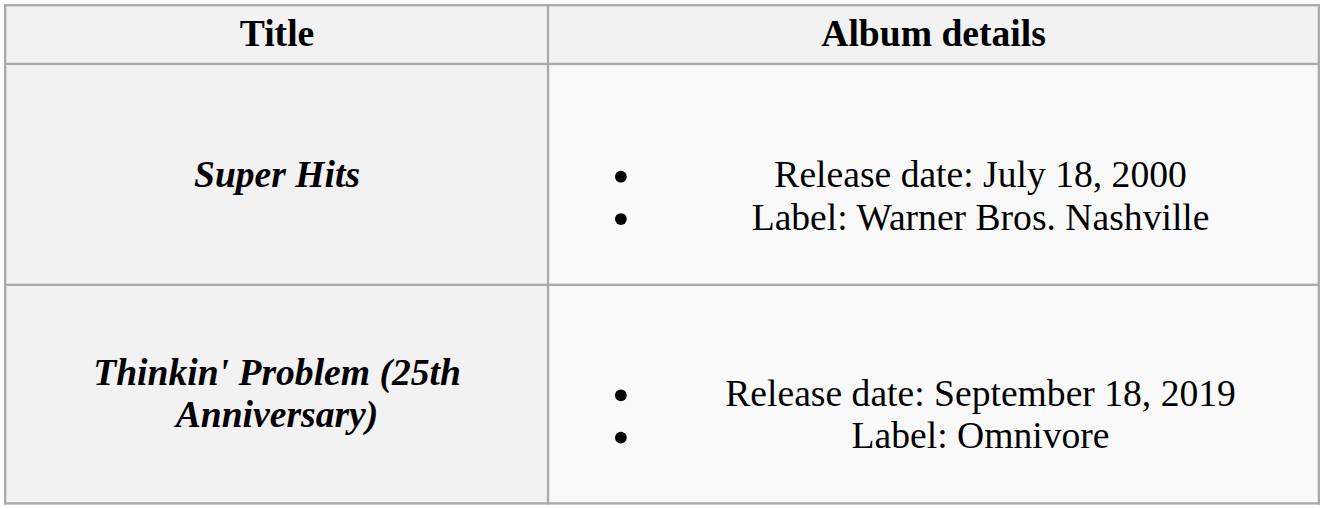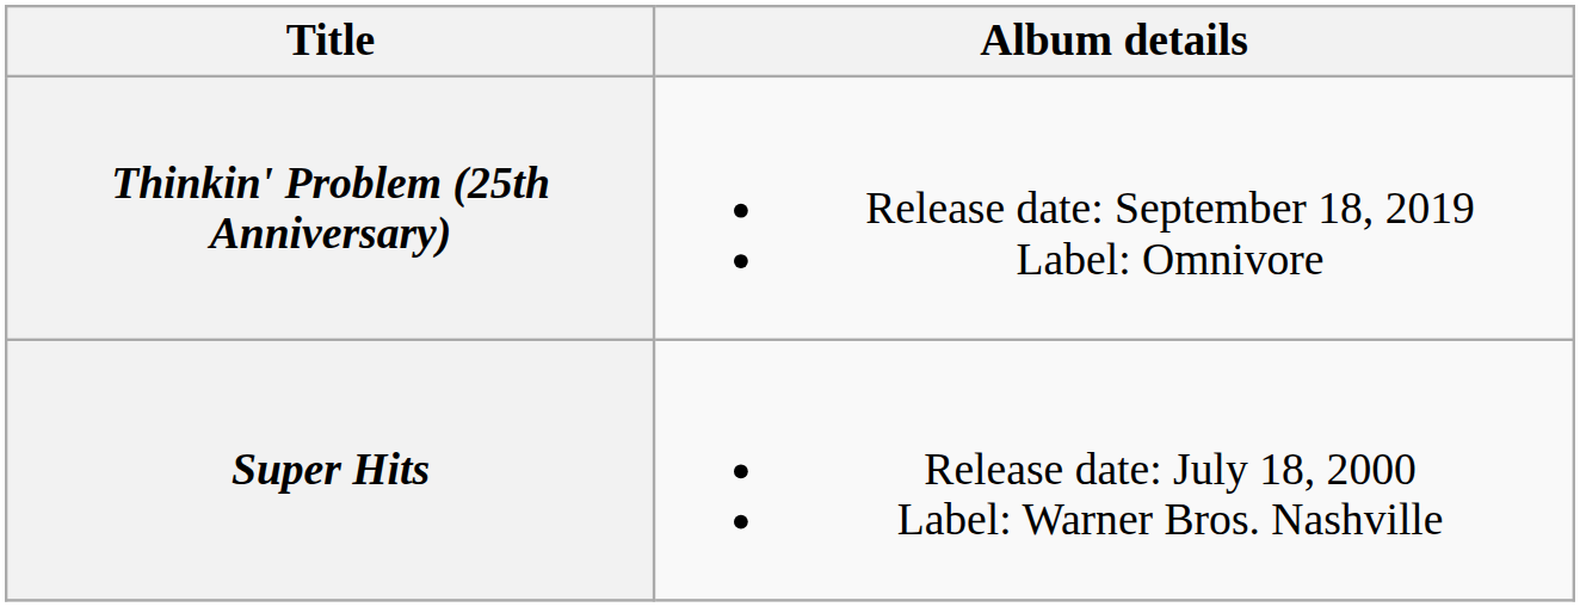 <table class="wikitable plainrowheaders" style="text-align:center;">
 <tr>
 <th style="width:14em;">Title</th>
 <th style="width:20em;">Album details</th>
 </tr>
 <tr>
+<th scope="row"><em>Thinkin' Problem (25th Anniversary)</em></th>
+<td><br><ul><li>Release date: September 18, 2019</li><li>Label: Omnivore</li></ul></td>
+</tr>
+<tr>
 <th scope="row"><em>Super Hits</em></th>
 <td><br><ul><li>Release date: July 18, 2000</li><li>Label: Warner Bros. Nashville</li></ul></td>
 </tr>
-<tr>
-<th scope="row"><em>Thinkin' Problem (25th Anniversary)</em></th>
-<td><br><ul><li>Release date: September 18, 2019</li><li>Label: Omnivore</li></ul></td>
-</tr>
 </table>
